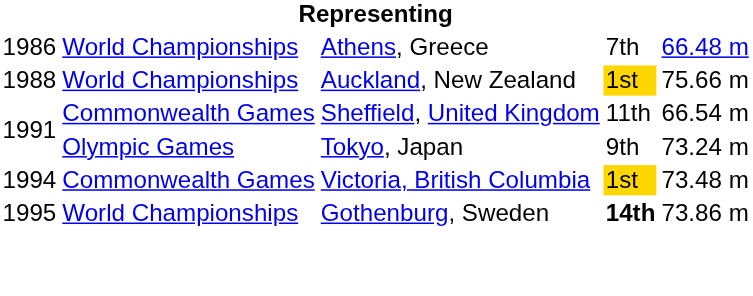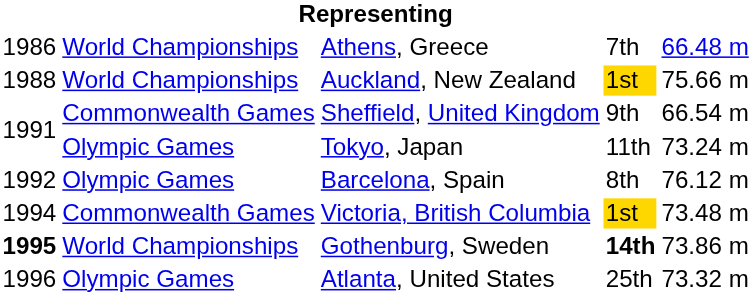 <table>
 <tr>
 <th colspan="5">Representing </th>
 </tr>
 <tr>
 <td>1986</td>
 <td><a href='#'>World Championships</a></td>
 <td><a href='#'>Athens</a>, Greece</td>
 <td>7th</td>
 <td><a href='#'>66.48 m</a></td>
 </tr>
 <tr>
 <td>1988</td>
 <td><a href='#'>World Championships</a></td>
 <td><a href='#'>Auckland</a>, New Zealand</td>
 <td bgcolor="gold">1st</td>
 <td>75.66 m</td>
 </tr>
 <tr>
 <td rowspan=2>1991</td>
 <td><a href='#'>Commonwealth Games</a></td>
 <td><a href='#'>Sheffield</a>, <a href='#'>United Kingdom</a></td>
-<td>11th</td>
+<td>9th</td>
 <td>66.54 m</td>
 </tr>
 <tr>
 <td><a href='#'>Olympic Games</a></td>
 <td><a href='#'>Tokyo</a>, Japan</td>
-<td>9th</td>
+<td>11th</td>
 <td>73.24 m</td>
+</tr>
+<tr>
+<td>1992</td>
+<td><a href='#'>Olympic Games</a></td>
+<td><a href='#'>Barcelona</a>, Spain</td>
+<td>8th</td>
+<td>76.12 m</td>
 </tr>
 <tr>
 <td>1994</td>
 <td><a href='#'>Commonwealth Games</a></td>
 <td><a href='#'>Victoria, British Columbia</a></td>
 <td bgcolor="gold">1st</td>
 <td>73.48 m</td>
 </tr>
 <tr>
-<td>1995</td>
+<td><strong>1995</strong></td>
 <td><a href='#'>World Championships</a></td>
 <td><a href='#'>Gothenburg</a>, Sweden</td>
 <td><strong>14th</strong></td>
 <td>73.86 m</td>
 </tr>
+<tr>
+<td>1996</td>
+<td><a href='#'>Olympic Games</a></td>
+<td><a href='#'>Atlanta</a>, United States</td>
+<td>25th</td>
+<td>73.32 m</td>
+</tr>
 </table>
